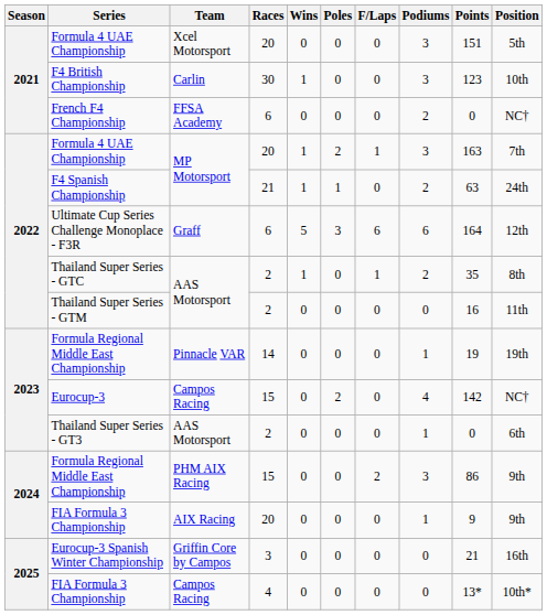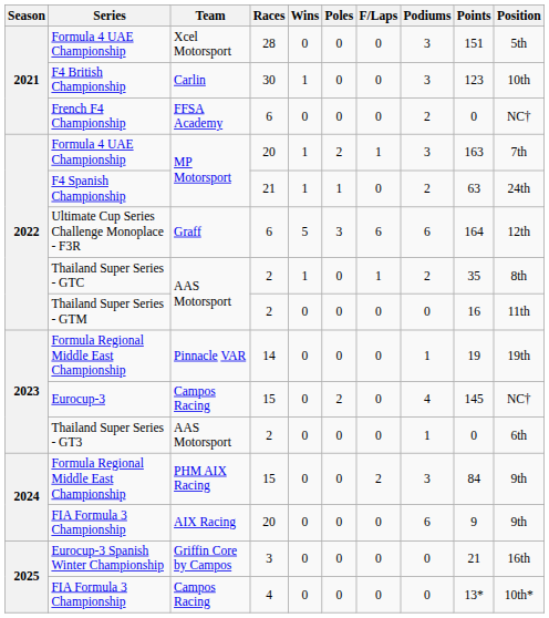 <table class="wikitable" style="font-size: 90%; text-align:center;">
 <tr>
 <th>Season</th>
 <th>Series</th>
 <th>Team</th>
 <th>Races</th>
 <th>Wins</th>
 <th>Poles</th>
 <th>F/Laps</th>
 <th>Podiums</th>
 <th>Points</th>
 <th>Position</th>
 </tr>
 <tr>
 <th rowspan="3">2021</th>
 <td style="text-align:left;"><a href='#'>Formula 4 UAE Championship</a></td>
 <td style="text-align:left;">Xcel Motorsport</td>
-<td>20</td>
+<td>28</td>
 <td>0</td>
 <td>0</td>
 <td>0</td>
 <td>3</td>
 <td>151</td>
 <td>5th</td>
 </tr>
 <tr>
 <td style="text-align:left;"><a href='#'>F4 British Championship</a></td>
 <td style="text-align:left;"><a href='#'>Carlin</a></td>
 <td>30</td>
 <td>1</td>
 <td>0</td>
 <td>0</td>
 <td>3</td>
 <td>123</td>
 <td>10th</td>
 </tr>
 <tr>
 <td style="text-align:left;"><a href='#'>French F4 Championship</a></td>
 <td style="text-align:left;"><a href='#'>FFSA Academy</a></td>
 <td>6</td>
 <td>0</td>
 <td>0</td>
 <td>0</td>
 <td>2</td>
 <td>0</td>
 <td>NC†</td>
 </tr>
 <tr>
 <th rowspan="5">2022</th>
 <td style="text-align:left;"><a href='#'>Formula 4 UAE Championship</a></td>
 <td style="text-align:left;" rowspan="2"><a href='#'>MP Motorsport</a></td>
 <td>20</td>
 <td>1</td>
 <td>2</td>
 <td>1</td>
 <td>3</td>
 <td>163</td>
 <td>7th</td>
 </tr>
 <tr>
 <td style="text-align:left;"><a href='#'>F4 Spanish Championship</a></td>
 <td>21</td>
 <td>1</td>
 <td>1</td>
 <td>0</td>
 <td>2</td>
 <td>63</td>
 <td>24th</td>
 </tr>
 <tr>
 <td style="text-align:left;">Ultimate Cup Series Challenge Monoplace - F3R</td>
 <td style="text-align:left;"><a href='#'>Graff</a></td>
 <td>6</td>
 <td>5</td>
 <td>3</td>
 <td>6</td>
 <td>6</td>
 <td>164</td>
 <td>12th</td>
 </tr>
 <tr>
 <td style="text-align:left;">Thailand Super Series - GTC</td>
 <td style="text-align:left;" rowspan="2">AAS Motorsport</td>
 <td>2</td>
 <td>1</td>
 <td>0</td>
 <td>1</td>
 <td>2</td>
 <td>35</td>
 <td>8th</td>
 </tr>
 <tr>
 <td style="text-align:left;">Thailand Super Series - GTM</td>
 <td>2</td>
 <td>0</td>
 <td>0</td>
 <td>0</td>
 <td>0</td>
 <td>16</td>
 <td>11th</td>
 </tr>
 <tr>
 <th rowspan="3">2023</th>
 <td style="text-align:left;"><a href='#'>Formula Regional Middle East Championship</a></td>
 <td style="text-align:left;"><a href='#'>Pinnacle</a> <a href='#'>VAR</a></td>
 <td>14</td>
 <td>0</td>
 <td>0</td>
 <td>0</td>
 <td>1</td>
 <td>19</td>
 <td>19th</td>
 </tr>
 <tr>
 <td style="text-align:left;"><a href='#'>Eurocup-3</a></td>
 <td style="text-align:left;"><a href='#'>Campos Racing</a></td>
 <td>15</td>
 <td>0</td>
 <td>2</td>
 <td>0</td>
 <td>4</td>
-<td>142</td>
+<td>145</td>
 <td>NC†</td>
 </tr>
 <tr>
 <td style="text-align:left;">Thailand Super Series - GT3</td>
 <td style="text-align:left;">AAS Motorsport</td>
 <td>2</td>
 <td>0</td>
 <td>0</td>
 <td>0</td>
 <td>1</td>
 <td>0</td>
 <td>6th</td>
 </tr>
 <tr>
 <th rowspan="2">2024</th>
 <td style="text-align:left;"><a href='#'>Formula Regional Middle East Championship</a></td>
 <td style="text-align:left;"><a href='#'>PHM AIX Racing</a></td>
 <td>15</td>
 <td>0</td>
 <td>0</td>
 <td>2</td>
 <td>3</td>
-<td>86</td>
+<td>84</td>
 <td>9th</td>
 </tr>
 <tr>
 <td style="text-align:left;"><a href='#'>FIA Formula 3 Championship</a></td>
 <td style="text-align:left;"><a href='#'>AIX Racing</a></td>
 <td>20</td>
 <td>0</td>
 <td>0</td>
 <td>0</td>
-<td>1</td>
+<td>6</td>
 <td>9</td>
 <td>9th</td>
 </tr>
 <tr>
 <th rowspan="2">2025</th>
 <td style="text-align:left;"><a href='#'>Eurocup-3 Spanish Winter Championship</a></td>
 <td style="text-align:left;"><a href='#'>Griffin Core by Campos</a></td>
 <td>3</td>
 <td>0</td>
 <td>0</td>
 <td>0</td>
 <td>0</td>
 <td>21</td>
 <td>16th</td>
 </tr>
 <tr>
 <td style="text-align:left;"><a href='#'>FIA Formula 3 Championship</a></td>
 <td style="text-align:left;"><a href='#'>Campos Racing</a></td>
 <td>4</td>
 <td>0</td>
 <td>0</td>
 <td>0</td>
 <td>0</td>
 <td>13*</td>
 <td>10th*</td>
 </tr>
 </table>
